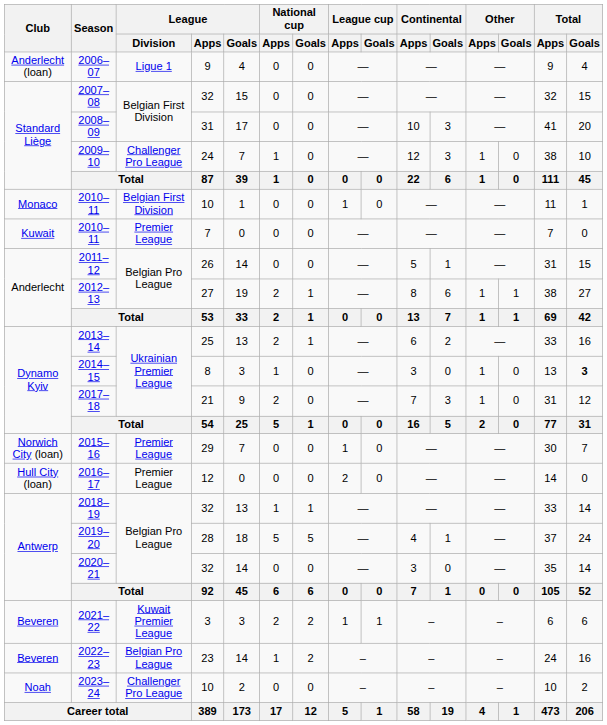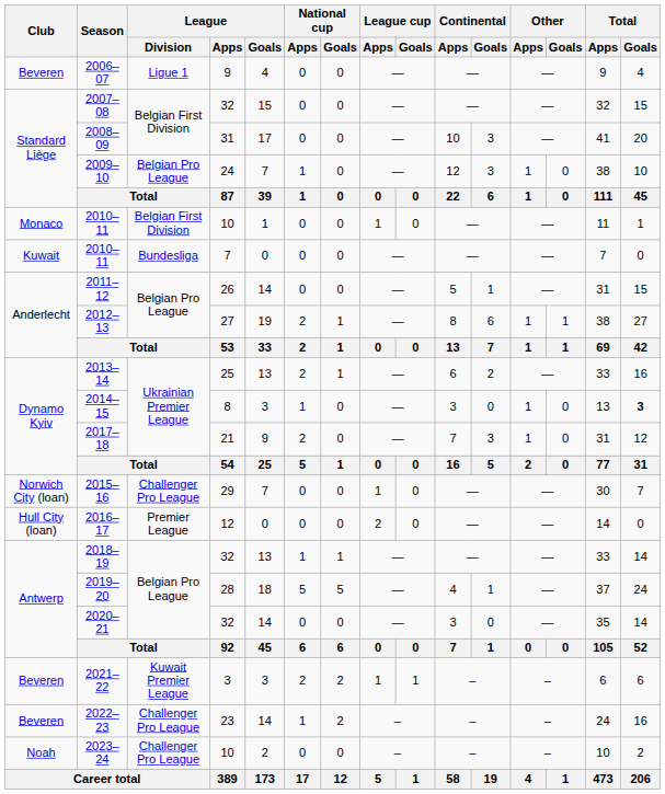 <table class="wikitable" style="text-align:center">
 <tr>
 <th rowspan="2">Club</th>
 <th rowspan="2">Season</th>
 <th colspan="3">League</th>
 <th colspan="2">National cup</th>
 <th colspan="2">League cup</th>
 <th colspan="2">Continental</th>
 <th colspan="2">Other</th>
 <th colspan="2">Total</th>
 </tr>
 <tr>
 <th>Division</th>
 <th>Apps</th>
 <th>Goals</th>
 <th>Apps</th>
 <th>Goals</th>
 <th>Apps</th>
 <th>Goals</th>
 <th>Apps</th>
 <th>Goals</th>
 <th>Apps</th>
 <th>Goals</th>
 <th>Apps</th>
 <th>Goals</th>
 </tr>
 <tr>
-<td><a href='#'>Anderlecht</a> (loan)</td>
+<td><a href='#'>Beveren</a></td>
 <td><a href='#'>2006–07</a></td>
 <td><a href='#'>Ligue 1</a></td>
 <td>9</td>
 <td>4</td>
 <td>0</td>
 <td>0</td>
 <td colspan="2">—</td>
 <td colspan="2">—</td>
 <td colspan="2">—</td>
 <td>9</td>
 <td>4</td>
 </tr>
 <tr>
 <td rowspan="4"><a href='#'>Standard Liège</a></td>
 <td><a href='#'>2007–08</a></td>
 <td rowspan=2>Belgian First Division</td>
 <td>32</td>
 <td>15</td>
 <td>0</td>
 <td>0</td>
 <td colspan="2">—</td>
 <td colspan="2">—</td>
 <td colspan="2">—</td>
 <td>32</td>
 <td>15</td>
 </tr>
 <tr>
 <td><a href='#'>2008–09</a></td>
 <td>31</td>
 <td>17</td>
 <td>0</td>
 <td>0</td>
 <td colspan="2">—</td>
 <td>10</td>
 <td>3</td>
 <td colspan="2">—</td>
 <td>41</td>
 <td>20</td>
 </tr>
 <tr>
 <td><a href='#'>2009–10</a></td>
-<td><a href='#'>Challenger Pro League</a></td>
+<td><a href='#'>Belgian Pro League</a></td>
 <td>24</td>
 <td>7</td>
 <td>1</td>
 <td>0</td>
 <td colspan="2">—</td>
 <td>12</td>
 <td>3</td>
 <td>1</td>
 <td>0</td>
 <td>38</td>
 <td>10</td>
 </tr>
 <tr>
 <th colspan="2">Total</th>
 <th>87</th>
 <th>39</th>
 <th>1</th>
 <th>0</th>
 <th>0</th>
 <th>0</th>
 <th>22</th>
 <th>6</th>
 <th>1</th>
 <th>0</th>
 <th>111</th>
 <th>45</th>
 </tr>
 <tr>
 <td><a href='#'>Monaco</a></td>
 <td><a href='#'>2010–11</a></td>
 <td><a href='#'>Belgian First Division</a></td>
 <td>10</td>
 <td>1</td>
 <td>0</td>
 <td>0</td>
 <td>1</td>
 <td>0</td>
 <td colspan="2">—</td>
 <td colspan="2">—</td>
 <td>11</td>
 <td>1</td>
 </tr>
 <tr>
 <td><a href='#'>Kuwait</a></td>
 <td><a href='#'>2010–11</a></td>
-<td><a href='#'>Premier League</a></td>
+<td><a href='#'>Bundesliga</a></td>
 <td>7</td>
 <td>0</td>
 <td>0</td>
 <td>0</td>
 <td colspan="2">—</td>
 <td colspan="2">—</td>
 <td colspan="2">—</td>
 <td>7</td>
 <td>0</td>
 </tr>
 <tr>
 <td rowspan="3">Anderlecht</td>
 <td><a href='#'>2011–12</a></td>
 <td rowspan=2>Belgian Pro League</td>
 <td>26</td>
 <td>14</td>
 <td>0</td>
 <td>0</td>
 <td colspan="2">—</td>
 <td>5</td>
 <td>1</td>
 <td colspan="2">—</td>
 <td>31</td>
 <td>15</td>
 </tr>
 <tr>
 <td><a href='#'>2012–13</a></td>
 <td>27</td>
 <td>19</td>
 <td>2</td>
 <td>1</td>
 <td colspan="2">—</td>
 <td>8</td>
 <td>6</td>
 <td>1</td>
 <td>1</td>
 <td>38</td>
 <td>27</td>
 </tr>
 <tr>
 <th colspan="2">Total</th>
 <th>53</th>
 <th>33</th>
 <th>2</th>
 <th>1</th>
 <th>0</th>
 <th>0</th>
 <th>13</th>
 <th>7</th>
 <th>1</th>
 <th>1</th>
 <th>69</th>
 <th>42</th>
 </tr>
 <tr>
 <td rowspan="4"><a href='#'>Dynamo Kyiv</a></td>
 <td><a href='#'>2013–14</a></td>
 <td rowspan=3><a href='#'>Ukrainian Premier League</a></td>
 <td>25</td>
 <td>13</td>
 <td>2</td>
 <td>1</td>
 <td colspan="2">—</td>
 <td>6</td>
 <td>2</td>
 <td colspan="2">—</td>
 <td>33</td>
 <td>16</td>
 </tr>
 <tr>
 <td><a href='#'>2014–15</a></td>
 <td>8</td>
 <td>3</td>
 <td>1</td>
 <td>0</td>
 <td colspan="2">—</td>
 <td>3</td>
 <td>0</td>
 <td>1</td>
 <td>0</td>
 <td>13</td>
 <td><strong>3</strong></td>
 </tr>
 <tr>
 <td><a href='#'>2017–18</a></td>
 <td>21</td>
 <td>9</td>
 <td>2</td>
 <td>0</td>
 <td colspan="2">—</td>
 <td>7</td>
 <td>3</td>
 <td>1</td>
 <td>0</td>
 <td>31</td>
 <td>12</td>
 </tr>
 <tr>
 <th colspan="2">Total</th>
 <th>54</th>
 <th>25</th>
 <th>5</th>
 <th>1</th>
 <th>0</th>
 <th>0</th>
 <th>16</th>
 <th>5</th>
 <th>2</th>
 <th>0</th>
 <th>77</th>
 <th>31</th>
 </tr>
 <tr>
 <td><a href='#'>Norwich City</a> (loan)</td>
 <td><a href='#'>2015–16</a></td>
-<td><a href='#'>Premier League</a></td>
+<td><a href='#'>Challenger Pro League</a></td>
 <td>29</td>
 <td>7</td>
 <td>0</td>
 <td>0</td>
 <td>1</td>
 <td>0</td>
 <td colspan="2">—</td>
 <td colspan="2">—</td>
 <td>30</td>
 <td>7</td>
 </tr>
 <tr>
 <td><a href='#'>Hull City</a> (loan)</td>
 <td><a href='#'>2016–17</a></td>
 <td>Premier League</td>
 <td>12</td>
 <td>0</td>
 <td>0</td>
 <td>0</td>
 <td>2</td>
 <td>0</td>
 <td colspan="2">—</td>
 <td colspan="2">—</td>
 <td>14</td>
 <td>0</td>
 </tr>
 <tr>
 <td rowspan="4"><a href='#'>Antwerp</a></td>
 <td><a href='#'>2018–19</a></td>
 <td rowspan=3>Belgian Pro League</td>
 <td>32</td>
 <td>13</td>
 <td>1</td>
 <td>1</td>
 <td colspan="2">—</td>
 <td colspan="2">—</td>
 <td colspan="2">—</td>
 <td>33</td>
 <td>14</td>
 </tr>
 <tr>
 <td><a href='#'>2019–20</a></td>
 <td>28</td>
 <td>18</td>
 <td>5</td>
 <td>5</td>
 <td colspan="2">—</td>
 <td>4</td>
 <td>1</td>
 <td colspan="2">—</td>
 <td>37</td>
 <td>24</td>
 </tr>
 <tr>
 <td><a href='#'>2020–21</a></td>
 <td>32</td>
 <td>14</td>
 <td>0</td>
 <td>0</td>
 <td colspan="2">—</td>
 <td>3</td>
 <td>0</td>
 <td colspan="2">—</td>
 <td>35</td>
 <td>14</td>
 </tr>
 <tr>
 <th colspan="2">Total</th>
 <th>92</th>
 <th>45</th>
 <th>6</th>
 <th>6</th>
 <th>0</th>
 <th>0</th>
 <th>7</th>
 <th>1</th>
 <th>0</th>
 <th>0</th>
 <th>105</th>
 <th>52</th>
 </tr>
 <tr>
 <td><a href='#'>Beveren</a></td>
 <td><a href='#'>2021–22</a></td>
 <td><a href='#'>Kuwait Premier League</a></td>
 <td>3</td>
 <td>3</td>
 <td>2</td>
 <td>2</td>
 <td>1</td>
 <td>1</td>
 <td colspan=2>–</td>
 <td colspan=2>–</td>
 <td>6</td>
 <td>6</td>
 </tr>
 <tr>
 <td><a href='#'>Beveren</a></td>
 <td><a href='#'>2022–23</a></td>
-<td><a href='#'>Belgian Pro League</a></td>
+<td><a href='#'>Challenger Pro League</a></td>
 <td>23</td>
 <td>14</td>
 <td>1</td>
 <td>2</td>
 <td colspan=2>–</td>
 <td colspan=2>–</td>
 <td colspan=2>–</td>
 <td>24</td>
 <td>16</td>
 </tr>
 <tr>
 <td><a href='#'>Noah</a></td>
 <td><a href='#'>2023–24</a></td>
 <td><a href='#'>Challenger Pro League</a></td>
 <td>10</td>
 <td>2</td>
 <td>0</td>
 <td>0</td>
 <td colspan=2>–</td>
 <td colspan=2>–</td>
 <td colspan=2>–</td>
 <td>10</td>
 <td>2</td>
 </tr>
 <tr>
 <th colspan="3">Career total</th>
 <th>389</th>
 <th>173</th>
 <th>17</th>
 <th>12</th>
 <th>5</th>
 <th>1</th>
 <th>58</th>
 <th>19</th>
 <th>4</th>
 <th>1</th>
 <th>473</th>
 <th>206</th>
 </tr>
 </table>
